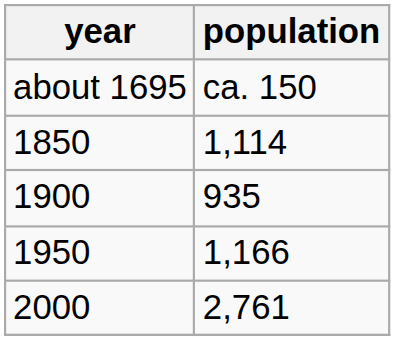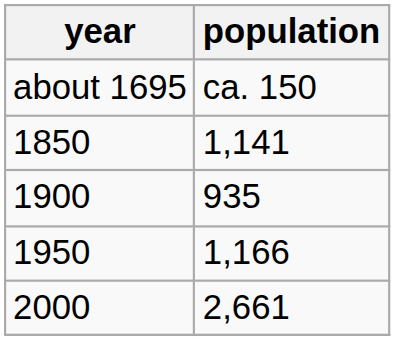 <table class="wikitable">
 <tr>
 <th>year</th>
 <th>population</th>
 </tr>
 <tr>
 <td>about 1695</td>
 <td>ca. 150</td>
 </tr>
 <tr>
 <td>1850</td>
-<td>1,114</td>
+<td>1,141</td>
 </tr>
 <tr>
 <td>1900</td>
 <td>935</td>
 </tr>
 <tr>
 <td>1950</td>
 <td>1,166</td>
 </tr>
 <tr>
 <td>2000</td>
-<td>2,761</td>
+<td>2,661</td>
 </tr>
 <tr>
 </tr>
 </table>
